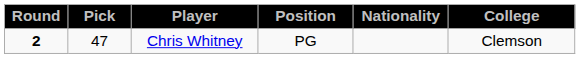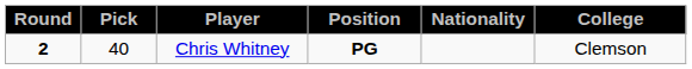 <table class="wikitable sortable sortable">
 <tr>
 <th style="background:#000000; color:#c0c0c0" width="10%">Round</th>
 <th style="background:#000000; color:#c0c0c0" width="10%">Pick</th>
 <th style="background:#000000; color:#c0c0c0" width="20%">Player</th>
 <th style="background:#000000; color:#c0c0c0" width="15%">Position</th>
 <th style="background:#000000; color:#c0c0c0" width="15%">Nationality</th>
 <th style="background:#000000; color:#c0c0c0" width="20%">College</th>
 </tr>
 <tr style="text-align: center">
 <td><strong>2</strong></td>
-<td>47</td>
+<td>40</td>
 <td><a href='#'>Chris Whitney</a></td>
-<td>PG</td>
+<td><strong>PG</strong></td>
 <td></td>
 <td>Clemson</td>
 </tr>
 </table>
